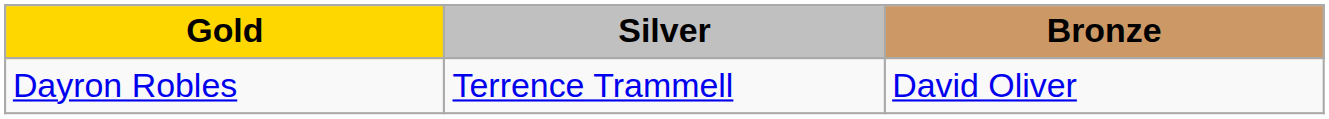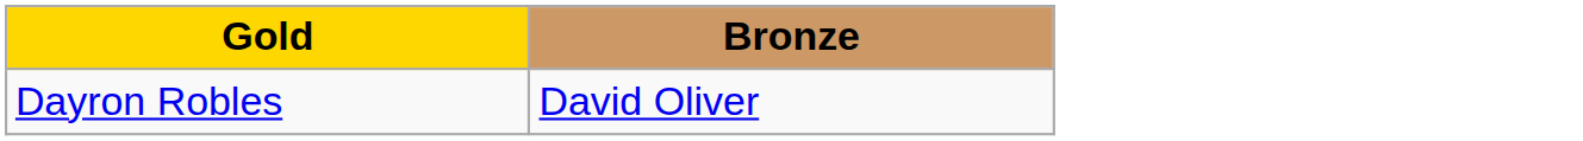 <table class="wikitable" style="text-align:left">
 <tr align="center">
 <td width=200 bgcolor=gold><strong>Gold</strong></td>
-<td width=200 bgcolor=silver><strong>Silver</strong></td>
 <td width=200 bgcolor=CC9966><strong>Bronze</strong></td>
 </tr>
 <tr>
 <td><a href='#'>Dayron Robles</a><br><em></em></td>
-<td><a href='#'>Terrence Trammell</a><br><em></em></td>
 <td><a href='#'>David Oliver</a><br><em></em></td>
 </tr>
 </table>
